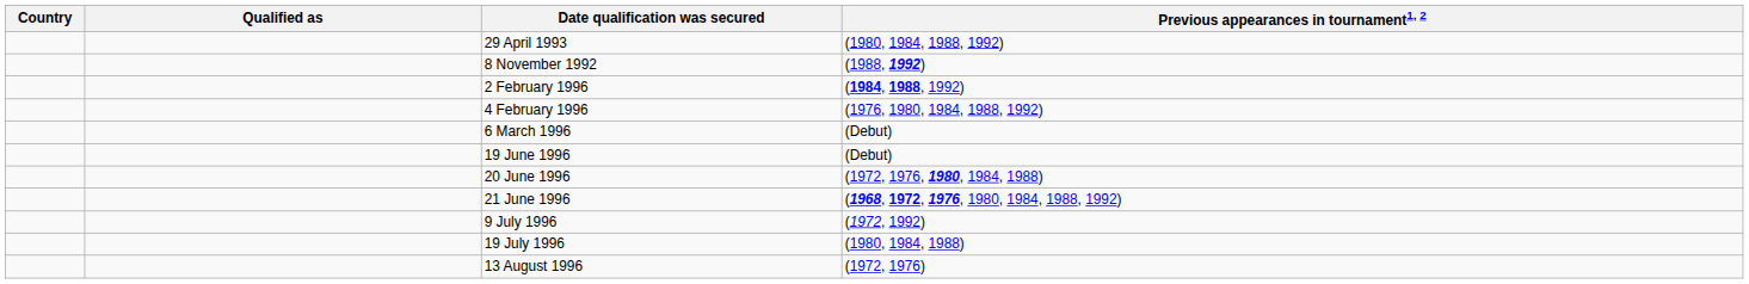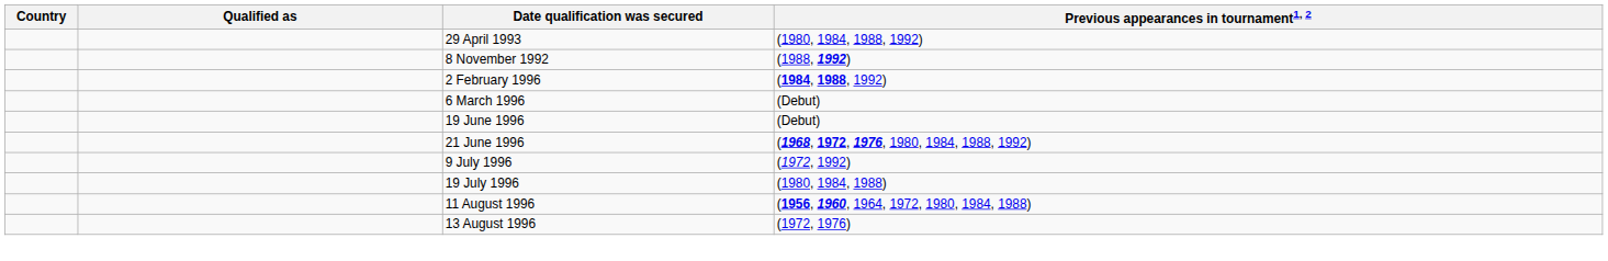 <table class="wikitable sortable">
 <tr>
 <th style="width:1%;">Country</th>
 <th style="width:11%;">Qualified as</th>
 <th style="width:10%;">Date qualification was secured</th>
 <th style="width:25%;">Previous appearances in tournament<sup><a href='#'>1</a>, <a href='#'>2</a></sup></th>
 </tr>
 <tr>
 <td></td>
 <td></td>
 <td>29 April 1993</td>
 <td> (<a href='#'>1980</a>, <a href='#'>1984</a>, <a href='#'>1988</a>, <a href='#'>1992</a>)</td>
 </tr>
 <tr>
 <td></td>
 <td></td>
 <td>8 November 1992</td>
 <td> (<a href='#'>1988</a>, <strong><em><a href='#'>1992</a></em></strong>)</td>
 </tr>
 <tr>
 <td></td>
 <td></td>
 <td>2 February 1996</td>
 <td> (<strong><a href='#'>1984</a></strong>, <strong><a href='#'>1988</a></strong>, <a href='#'>1992</a>)</td>
 </tr>
 <tr>
 <td></td>
 <td></td>
-<td>4 February 1996</td>
-<td> (<a href='#'>1976</a>, <a href='#'>1980</a>, <a href='#'>1984</a>, <a href='#'>1988</a>, <a href='#'>1992</a>)</td>
-</tr>
-<tr>
-<td></td>
-<td></td>
 <td>6 March 1996</td>
 <td> (Debut)</td>
 </tr>
 <tr>
 <td></td>
 <td></td>
 <td>19 June 1996</td>
 <td> (Debut)</td>
-</tr>
-<tr>
-<td></td>
-<td></td>
-<td>20 June 1996</td>
-<td> (<a href='#'>1972</a>, <a href='#'>1976</a>, <strong><em><a href='#'>1980</a></em></strong>, <a href='#'>1984</a>, <a href='#'>1988</a>)</td>
 </tr>
 <tr>
 <td></td>
 <td></td>
 <td>21 June 1996</td>
 <td> (<strong><em><a href='#'>1968</a></em></strong>, <strong><a href='#'>1972</a></strong>, <strong><em><a href='#'>1976</a></em></strong>, <a href='#'>1980</a>, <a href='#'>1984</a>, <a href='#'>1988</a>, <a href='#'>1992</a>)</td>
 </tr>
 <tr>
 <td></td>
 <td></td>
 <td>9 July 1996</td>
 <td> (<em><a href='#'>1972</a></em>, <a href='#'>1992</a>)</td>
 </tr>
 <tr>
 <td></td>
 <td></td>
 <td>19 July 1996</td>
 <td> (<a href='#'>1980</a>, <a href='#'>1984</a>, <a href='#'>1988</a>)</td>
 </tr>
 <tr>
 <td></td>
 <td></td>
+<td>11 August 1996</td>
+<td> (<strong><a href='#'>1956</a></strong>, <strong><em><a href='#'>1960</a></em></strong>, <a href='#'>1964</a>, <a href='#'>1972</a>, <a href='#'>1980</a>, <a href='#'>1984</a>, <a href='#'>1988</a>)</td>
+</tr>
+<tr>
+<td></td>
+<td></td>
 <td>13 August 1996</td>
 <td> (<a href='#'>1972</a>, <a href='#'>1976</a>)</td>
 </tr>
 </table>
